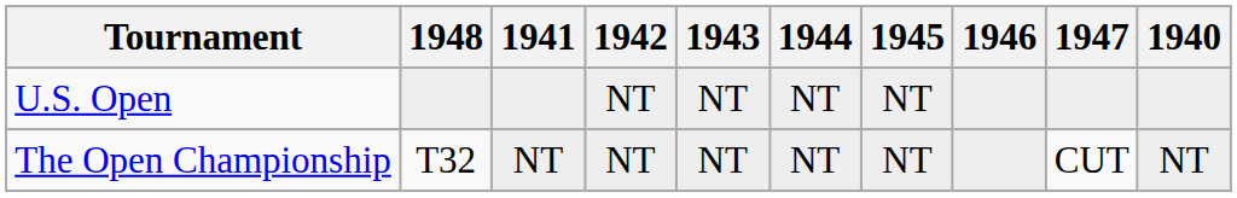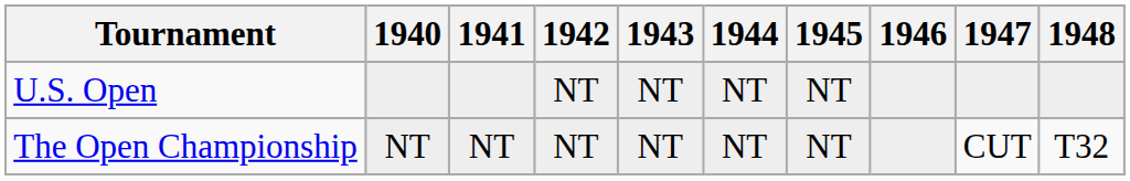 <table class="wikitable" style="font-size:95%;text-align:center;">
 <tr>
 <th>Tournament</th>
-<th>1948</th>
+<th>1940</th>
 <th>1941</th>
 <th>1942</th>
 <th>1943</th>
 <th>1944</th>
 <th>1945</th>
 <th>1946</th>
 <th>1947</th>
-<th>1940</th>
+<th>1948</th>
 </tr>
 <tr>
 <td align=left><a href='#'>U.S. Open</a></td>
 <td style="background:#eeeeee;"></td>
 <td style="background:#eeeeee;"></td>
 <td style="background:#eeeeee;">NT</td>
 <td style="background:#eeeeee;">NT</td>
 <td style="background:#eeeeee;">NT</td>
 <td style="background:#eeeeee;">NT</td>
 <td style="background:#eeeeee;"></td>
 <td style="background:#eeeeee;"></td>
 <td style="background:#eeeeee;"></td>
 </tr>
 <tr>
 <td align=left><a href='#'>The Open Championship</a></td>
-<td>T32</td>
+<td style="background:#eeeeee;">NT</td>
 <td style="background:#eeeeee;">NT</td>
 <td style="background:#eeeeee;">NT</td>
 <td style="background:#eeeeee;">NT</td>
 <td style="background:#eeeeee;">NT</td>
 <td style="background:#eeeeee;">NT</td>
 <td style="background:#eeeeee;"></td>
 <td>CUT</td>
-<td style="background:#eeeeee;">NT</td>
+<td>T32</td>
 </tr>
 </table>
